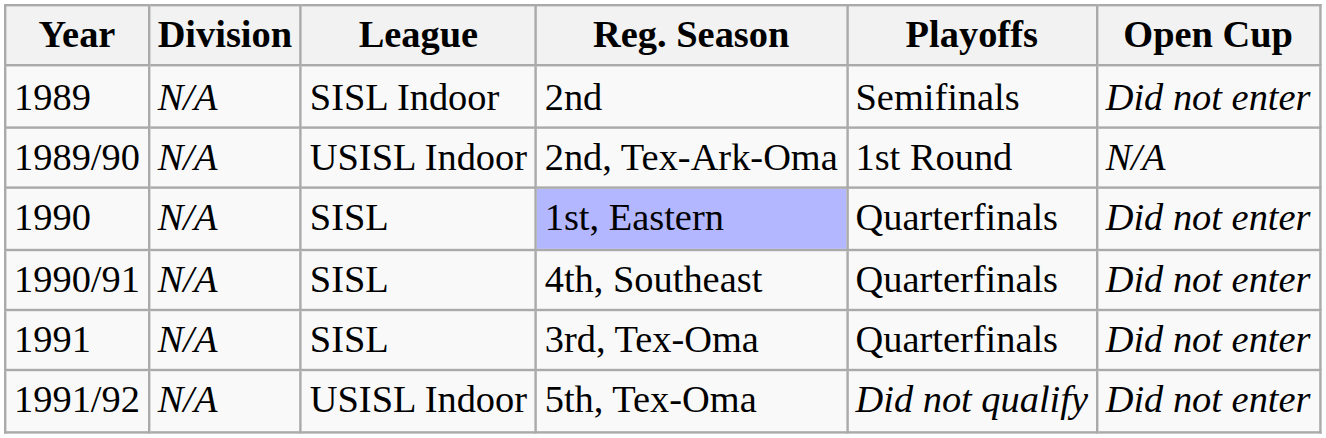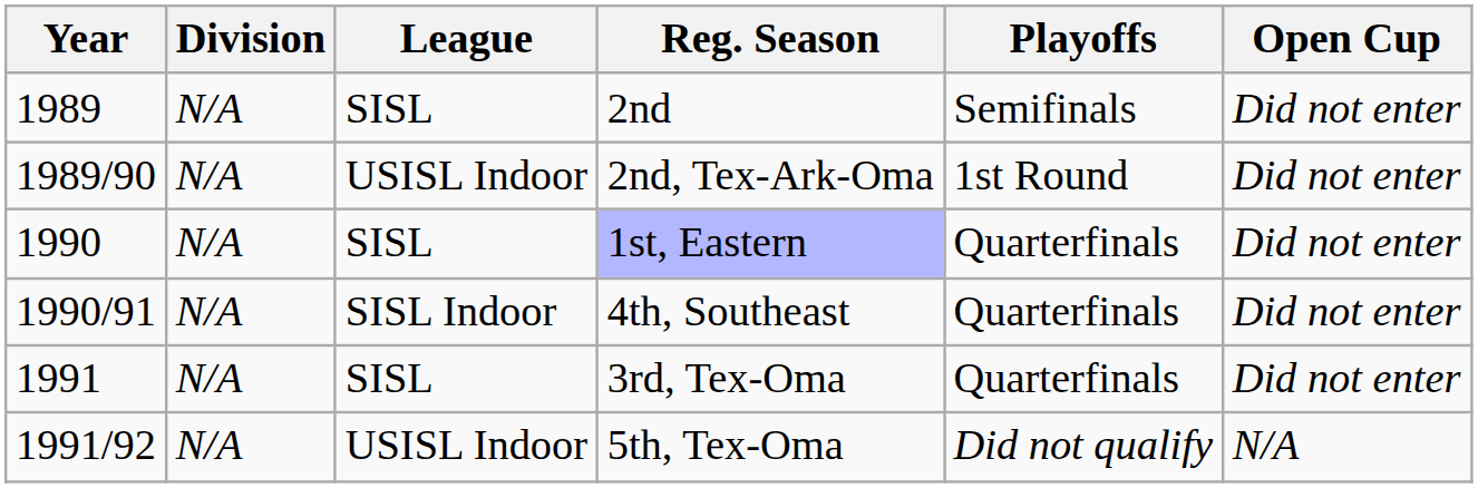 <table class="wikitable">
 <tr>
 <th>Year</th>
 <th>Division</th>
 <th>League</th>
 <th>Reg. Season</th>
 <th>Playoffs</th>
 <th>Open Cup</th>
 </tr>
 <tr>
 <td>1989</td>
 <td><em>N/A</em></td>
-<td>SISL Indoor</td>
+<td>SISL</td>
 <td>2nd</td>
 <td>Semifinals</td>
 <td><em>Did not enter</em></td>
 </tr>
 <tr>
 <td>1989/90</td>
 <td><em>N/A</em></td>
 <td>USISL Indoor</td>
 <td>2nd, Tex-Ark-Oma</td>
 <td>1st Round</td>
-<td><em>N/A</em></td>
+<td><em>Did not enter</em></td>
 </tr>
 <tr>
 <td>1990</td>
 <td><em>N/A</em></td>
 <td>SISL</td>
 <td bgcolor="B3B7FF">1st, Eastern</td>
 <td>Quarterfinals</td>
 <td><em>Did not enter</em></td>
 </tr>
 <tr>
 <td>1990/91</td>
 <td><em>N/A</em></td>
-<td>SISL</td>
+<td>SISL Indoor</td>
 <td>4th, Southeast</td>
 <td>Quarterfinals</td>
 <td><em>Did not enter</em></td>
 </tr>
 <tr>
 <td>1991</td>
 <td><em>N/A</em></td>
 <td>SISL</td>
 <td>3rd, Tex-Oma</td>
 <td>Quarterfinals</td>
 <td><em>Did not enter</em></td>
 </tr>
 <tr>
 <td>1991/92</td>
 <td><em>N/A</em></td>
 <td>USISL Indoor</td>
 <td>5th, Tex-Oma</td>
 <td><em>Did not qualify</em></td>
-<td><em>Did not enter</em></td>
+<td><em>N/A</em></td>
 </tr>
 </table>
